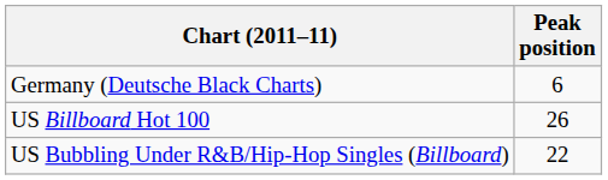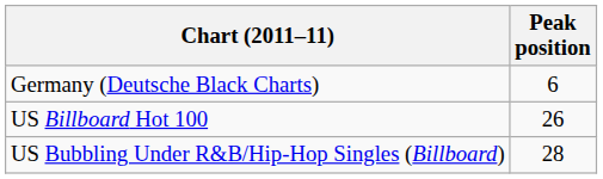 <table class="wikitable sortable">
 <tr>
 <th align="left">Chart (2011–11)</th>
 <th align="left">Peak<br>position</th>
 </tr>
 <tr>
 <td>Germany (<a href='#'>Deutsche Black Charts</a>)</td>
 <td style="text-align:center;">6</td>
 </tr>
 <tr>
 <td>US <a href='#'><em>Billboard</em> Hot 100</a></td>
 <td style="text-align:center;">26</td>
 </tr>
 <tr>
 <td>US <a href='#'>Bubbling Under R&B/Hip-Hop Singles</a> (<a href='#'><em>Billboard</em></a>)</td>
-<td style="text-align:center;">22</td>
+<td style="text-align:center;">28</td>
 </tr>
 </table>
